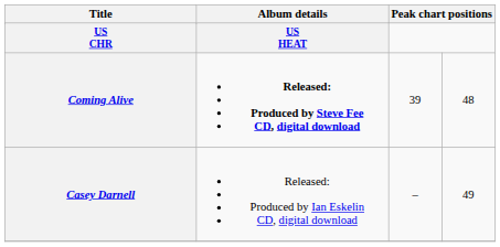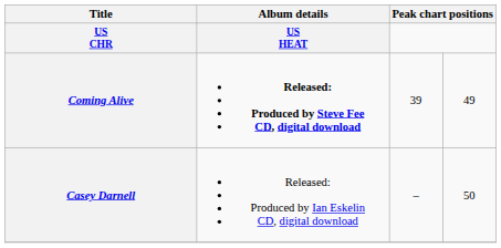 <table class="wikitable plainrowheaders" style="text-align:center;">
 <tr>
 <th scope="col" rowspan="2" style="width:16em;">Title</th>
 <th scope="col" rowspan="2" style="width:16em;">Album details</th>
 <th scope="col" colspan="2">Peak chart positions</th>
 </tr>
 <tr>
 </tr>
 <tr>
 <th style="width:3em; font-size:90%"><a href='#'>US<br>CHR</a></th>
 <th style="width:3em; font-size:90%"><a href='#'>US<br>HEAT</a></th>
 </tr>
 <tr>
 <th scope="row"><em><a href='#'>Coming Alive</a></em></th>
 <td><strong><br><ul><li>Released: </li><li></li><li>Produced by <a href='#'>Steve Fee</a></li><li><a href='#'>CD</a>, <a href='#'>digital download</a></li></ul></strong></td>
 <td>39</td>
-<td>48</td>
+<td>49</td>
 </tr>
 <tr>
 <th scope="row"><em><a href='#'>Casey Darnell</a></em></th>
 <td><br><ul><li>Released: </li><li></li><li>Produced by <a href='#'>Ian Eskelin</a></li><li><a href='#'>CD</a>, <a href='#'>digital download</a></li></ul></td>
 <td>–</td>
-<td>49</td>
+<td>50</td>
 </tr>
 <tr>
 </tr>
 </table>
